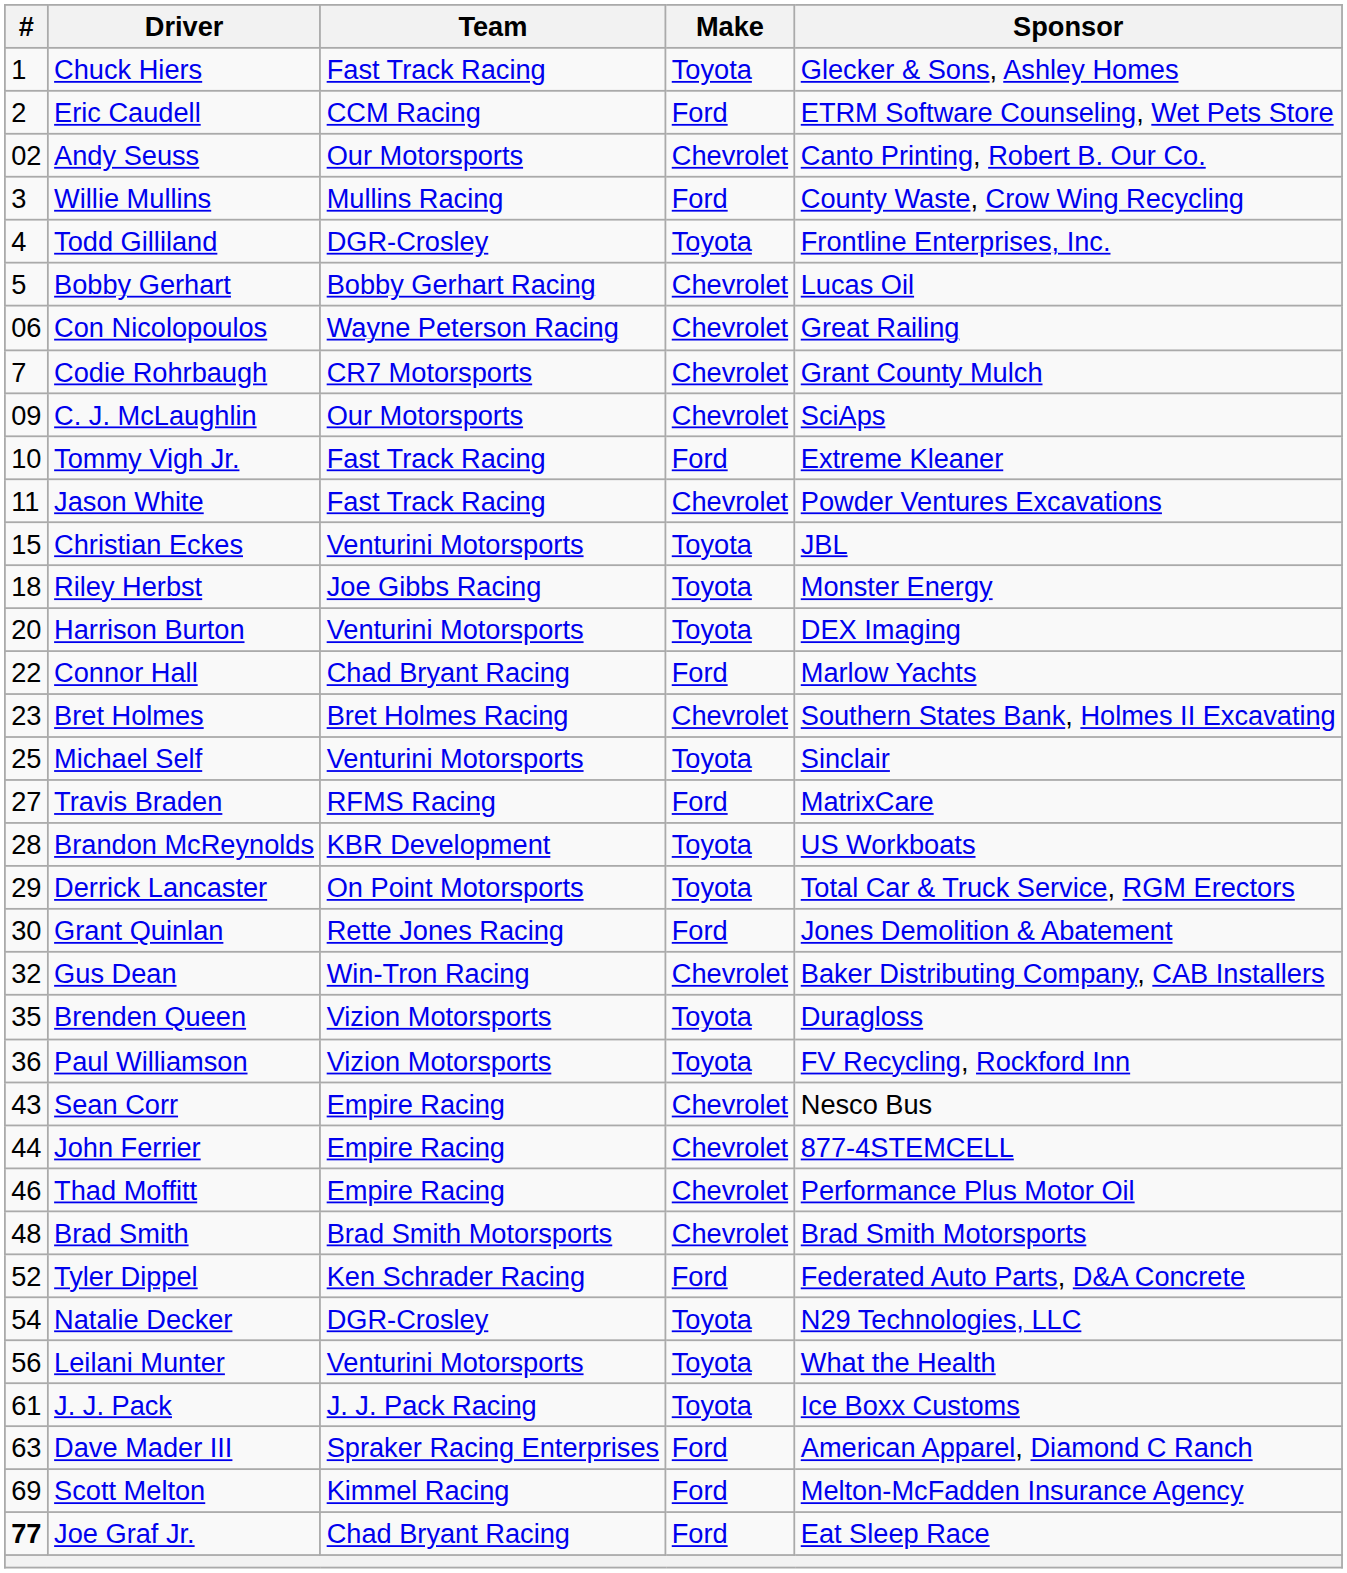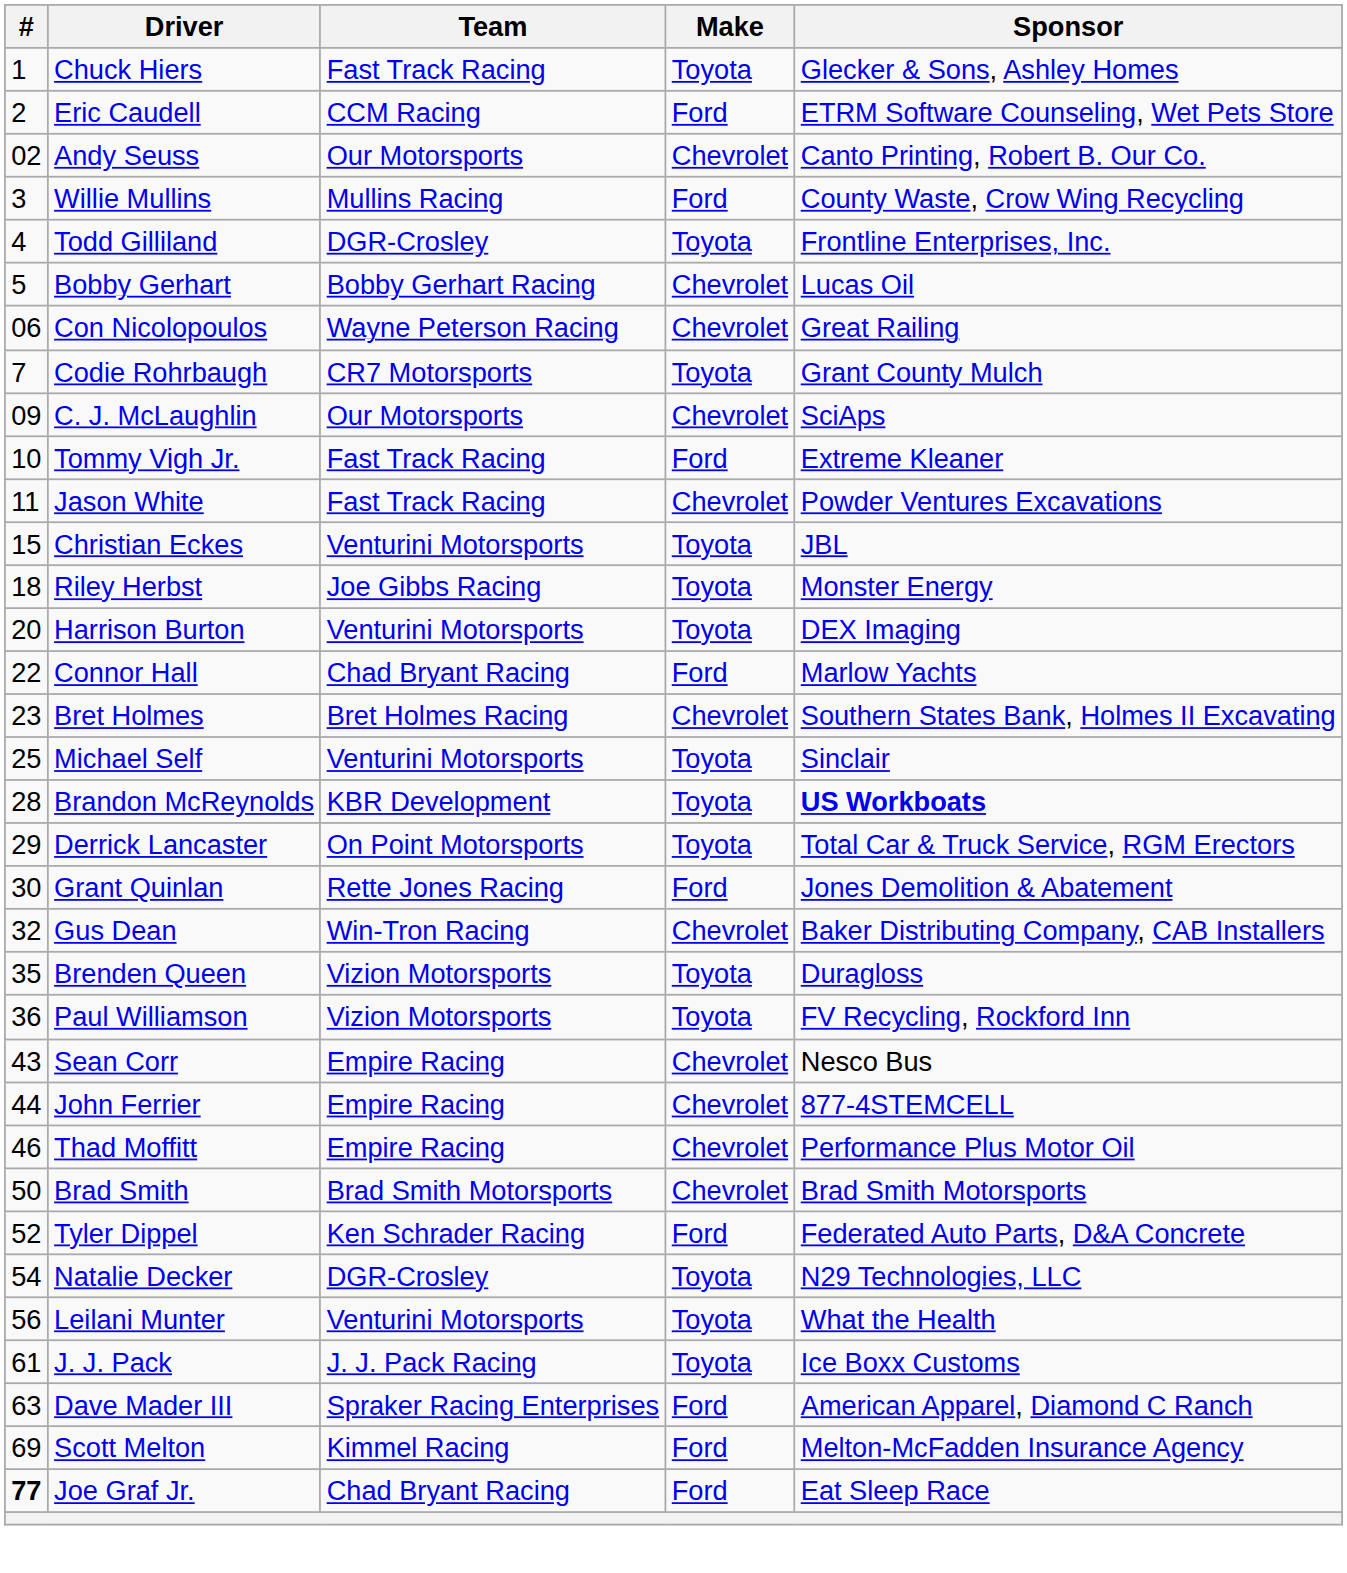 <table class="wikitable" style="font-size:95%">
 <tr>
 <th>#</th>
 <th>Driver</th>
 <th>Team</th>
 <th>Make</th>
 <th>Sponsor</th>
 </tr>
 <tr>
 <td>1</td>
 <td><a href='#'>Chuck Hiers</a></td>
 <td><a href='#'>Fast Track Racing</a></td>
 <td><a href='#'>Toyota</a></td>
 <td><a href='#'>Glecker & Sons</a>, <a href='#'>Ashley Homes</a></td>
 </tr>
 <tr>
 <td>2</td>
 <td><a href='#'>Eric Caudell</a></td>
 <td><a href='#'>CCM Racing</a></td>
 <td><a href='#'>Ford</a></td>
 <td><a href='#'>ETRM Software Counseling</a>, <a href='#'>Wet Pets Store</a></td>
 </tr>
 <tr>
 <td>02</td>
 <td><a href='#'>Andy Seuss</a></td>
 <td><a href='#'>Our Motorsports</a></td>
 <td><a href='#'>Chevrolet</a></td>
 <td><a href='#'>Canto Printing</a>, <a href='#'>Robert B. Our Co.</a></td>
 </tr>
 <tr>
 <td>3</td>
 <td><a href='#'>Willie Mullins</a></td>
 <td><a href='#'>Mullins Racing</a></td>
 <td><a href='#'>Ford</a></td>
 <td><a href='#'>County Waste</a>, <a href='#'>Crow Wing Recycling</a></td>
 </tr>
 <tr>
 <td>4</td>
 <td><a href='#'>Todd Gilliland</a></td>
 <td><a href='#'>DGR-Crosley</a></td>
 <td><a href='#'>Toyota</a></td>
 <td><a href='#'>Frontline Enterprises, Inc.</a></td>
 </tr>
 <tr>
 <td>5</td>
 <td><a href='#'>Bobby Gerhart</a></td>
 <td><a href='#'>Bobby Gerhart Racing</a></td>
 <td><a href='#'>Chevrolet</a></td>
 <td><a href='#'>Lucas Oil</a></td>
 </tr>
 <tr>
 <td>06</td>
 <td><a href='#'>Con Nicolopoulos</a></td>
 <td><a href='#'>Wayne Peterson Racing</a></td>
 <td><a href='#'>Chevrolet</a></td>
 <td><a href='#'>Great Railing</a></td>
 </tr>
 <tr>
 <td>7</td>
 <td><a href='#'>Codie Rohrbaugh</a></td>
 <td><a href='#'>CR7 Motorsports</a></td>
-<td><a href='#'>Chevrolet</a></td>
+<td><a href='#'>Toyota</a></td>
 <td><a href='#'>Grant County Mulch</a></td>
 </tr>
 <tr>
 <td>09</td>
 <td><a href='#'>C. J. McLaughlin</a></td>
 <td><a href='#'>Our Motorsports</a></td>
 <td><a href='#'>Chevrolet</a></td>
 <td><a href='#'>SciAps</a></td>
 </tr>
 <tr>
 <td>10</td>
 <td><a href='#'>Tommy Vigh Jr.</a></td>
 <td><a href='#'>Fast Track Racing</a></td>
 <td><a href='#'>Ford</a></td>
 <td><a href='#'>Extreme Kleaner</a></td>
 </tr>
 <tr>
 <td>11</td>
 <td><a href='#'>Jason White</a></td>
 <td><a href='#'>Fast Track Racing</a></td>
 <td><a href='#'>Chevrolet</a></td>
 <td><a href='#'>Powder Ventures Excavations</a></td>
 </tr>
 <tr>
 <td>15</td>
 <td><a href='#'>Christian Eckes</a></td>
 <td><a href='#'>Venturini Motorsports</a></td>
 <td><a href='#'>Toyota</a></td>
 <td><a href='#'>JBL</a></td>
 </tr>
 <tr>
 <td>18</td>
 <td><a href='#'>Riley Herbst</a></td>
 <td><a href='#'>Joe Gibbs Racing</a></td>
 <td><a href='#'>Toyota</a></td>
 <td><a href='#'>Monster Energy</a></td>
 </tr>
 <tr>
 <td>20</td>
 <td><a href='#'>Harrison Burton</a></td>
 <td><a href='#'>Venturini Motorsports</a></td>
 <td><a href='#'>Toyota</a></td>
 <td><a href='#'>DEX Imaging</a></td>
 </tr>
 <tr>
 <td>22</td>
 <td><a href='#'>Connor Hall</a></td>
 <td><a href='#'>Chad Bryant Racing</a></td>
 <td><a href='#'>Ford</a></td>
 <td><a href='#'>Marlow Yachts</a></td>
 </tr>
 <tr>
 <td>23</td>
 <td><a href='#'>Bret Holmes</a></td>
 <td><a href='#'>Bret Holmes Racing</a></td>
 <td><a href='#'>Chevrolet</a></td>
 <td><a href='#'>Southern States Bank</a>, <a href='#'>Holmes II Excavating</a></td>
 </tr>
 <tr>
 <td>25</td>
 <td><a href='#'>Michael Self</a></td>
 <td><a href='#'>Venturini Motorsports</a></td>
 <td><a href='#'>Toyota</a></td>
 <td><a href='#'>Sinclair</a></td>
 </tr>
 <tr>
-<td>27</td>
-<td><a href='#'>Travis Braden</a></td>
-<td><a href='#'>RFMS Racing</a></td>
-<td><a href='#'>Ford</a></td>
-<td><a href='#'>MatrixCare</a></td>
-</tr>
-<tr>
 <td>28</td>
 <td><a href='#'>Brandon McReynolds</a></td>
 <td><a href='#'>KBR Development</a></td>
 <td><a href='#'>Toyota</a></td>
-<td><a href='#'>US Workboats</a></td>
+<td><strong><a href='#'>US Workboats</a></strong></td>
 </tr>
 <tr>
 <td>29</td>
 <td><a href='#'>Derrick Lancaster</a></td>
 <td><a href='#'>On Point Motorsports</a></td>
 <td><a href='#'>Toyota</a></td>
 <td><a href='#'>Total Car & Truck Service</a>, <a href='#'>RGM Erectors</a></td>
 </tr>
 <tr>
 <td>30</td>
 <td><a href='#'>Grant Quinlan</a></td>
 <td><a href='#'>Rette Jones Racing</a></td>
 <td><a href='#'>Ford</a></td>
 <td><a href='#'>Jones Demolition & Abatement</a></td>
 </tr>
 <tr>
 <td>32</td>
 <td><a href='#'>Gus Dean</a></td>
 <td><a href='#'>Win-Tron Racing</a></td>
 <td><a href='#'>Chevrolet</a></td>
 <td><a href='#'>Baker Distributing Company</a>, <a href='#'>CAB Installers</a></td>
 </tr>
 <tr>
 <td>35</td>
 <td><a href='#'>Brenden Queen</a></td>
 <td><a href='#'>Vizion Motorsports</a></td>
 <td><a href='#'>Toyota</a></td>
 <td><a href='#'>Duragloss</a></td>
 </tr>
 <tr>
 <td>36</td>
 <td><a href='#'>Paul Williamson</a></td>
 <td><a href='#'>Vizion Motorsports</a></td>
 <td><a href='#'>Toyota</a></td>
 <td><a href='#'>FV Recycling</a>, <a href='#'>Rockford Inn</a></td>
 </tr>
 <tr>
 <td>43</td>
 <td><a href='#'>Sean Corr</a></td>
 <td><a href='#'>Empire Racing</a></td>
 <td><a href='#'>Chevrolet</a></td>
 <td>Nesco Bus</td>
 </tr>
 <tr>
 <td>44</td>
 <td><a href='#'>John Ferrier</a></td>
 <td><a href='#'>Empire Racing</a></td>
 <td><a href='#'>Chevrolet</a></td>
 <td><a href='#'>877-4STEMCELL</a></td>
 </tr>
 <tr>
 <td>46</td>
 <td><a href='#'>Thad Moffitt</a></td>
 <td><a href='#'>Empire Racing</a></td>
 <td><a href='#'>Chevrolet</a></td>
 <td><a href='#'>Performance Plus Motor Oil</a></td>
 </tr>
 <tr>
-<td>48</td>
+<td>50</td>
 <td><a href='#'>Brad Smith</a></td>
 <td><a href='#'>Brad Smith Motorsports</a></td>
 <td><a href='#'>Chevrolet</a></td>
 <td><a href='#'>Brad Smith Motorsports</a></td>
 </tr>
 <tr>
 <td>52</td>
 <td><a href='#'>Tyler Dippel</a></td>
 <td><a href='#'>Ken Schrader Racing</a></td>
 <td><a href='#'>Ford</a></td>
 <td><a href='#'>Federated Auto Parts</a>, <a href='#'>D&A Concrete</a></td>
 </tr>
 <tr>
 <td>54</td>
 <td><a href='#'>Natalie Decker</a></td>
 <td><a href='#'>DGR-Crosley</a></td>
 <td><a href='#'>Toyota</a></td>
 <td><a href='#'>N29 Technologies, LLC</a></td>
 </tr>
 <tr>
 <td>56</td>
 <td><a href='#'>Leilani Munter</a></td>
 <td><a href='#'>Venturini Motorsports</a></td>
 <td><a href='#'>Toyota</a></td>
 <td><a href='#'>What the Health</a></td>
 </tr>
 <tr>
 <td>61</td>
 <td><a href='#'>J. J. Pack</a></td>
 <td><a href='#'>J. J. Pack Racing</a></td>
 <td><a href='#'>Toyota</a></td>
 <td><a href='#'>Ice Boxx Customs</a></td>
 </tr>
 <tr>
 <td>63</td>
 <td><a href='#'>Dave Mader III</a></td>
 <td><a href='#'>Spraker Racing Enterprises</a></td>
 <td><a href='#'>Ford</a></td>
 <td><a href='#'>American Apparel</a>, <a href='#'>Diamond C Ranch</a></td>
 </tr>
 <tr>
 <td>69</td>
 <td><a href='#'>Scott Melton</a></td>
 <td><a href='#'>Kimmel Racing</a></td>
 <td><a href='#'>Ford</a></td>
 <td><a href='#'>Melton-McFadden Insurance Agency</a></td>
 </tr>
 <tr>
 <td><strong>77</strong></td>
 <td><a href='#'>Joe Graf Jr.</a></td>
 <td><a href='#'>Chad Bryant Racing</a></td>
 <td><a href='#'>Ford</a></td>
 <td><a href='#'>Eat Sleep Race</a></td>
 </tr>
 <tr>
 <th colspan="5"></th>
 </tr>
 </table>
